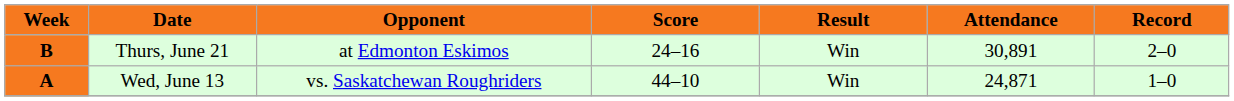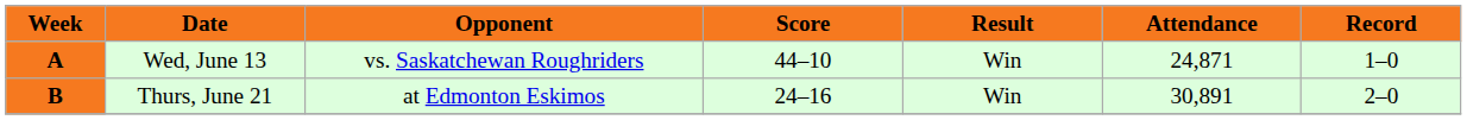 <table class="wikitable sortable">
 <tr>
 <th style="background:#F6791F;color:black;"  width="5%">Week</th>
 <th style="background:#F6791F;color:black;"  width="10%">Date</th>
 <th style="background:#F6791F;color:black;"  width="20%">Opponent</th>
 <th style="background:#F6791F;color:black;"  width="10%">Score</th>
 <th style="background:#F6791F;color:black;"  width="10%">Result</th>
 <th style="background:#F6791F;color:black;"  width="10%">Attendance</th>
 <th style="background:#F6791F;color:black;"  width="8%">Record</th>
 </tr>
 <tr align="center" bgcolor="#ddffdd">
+<td style="text-align:center; background:#F6791F;"><span><strong>A</strong></span></td>
+<td>Wed, June 13</td>
+<td>vs. <a href='#'>Saskatchewan Roughriders</a></td>
+<td>44–10</td>
+<td>Win</td>
+<td>24,871</td>
+<td>1–0</td>
+</tr>
+<tr align="center" bgcolor="#ddffdd">
 <td style="text-align:center; background:#F6791F;"><span><strong>B</strong></span></td>
 <td>Thurs, June 21</td>
 <td>at <a href='#'>Edmonton Eskimos</a></td>
 <td>24–16</td>
 <td>Win</td>
 <td>30,891</td>
 <td>2–0</td>
 </tr>
-<tr align="center" bgcolor="#ddffdd">
-<td style="text-align:center; background:#F6791F;"><span><strong>A</strong></span></td>
-<td>Wed, June 13</td>
-<td>vs. <a href='#'>Saskatchewan Roughriders</a></td>
-<td>44–10</td>
-<td>Win</td>
-<td>24,871</td>
-<td>1–0</td>
-</tr>
 <tr>
 </tr>
 </table>
